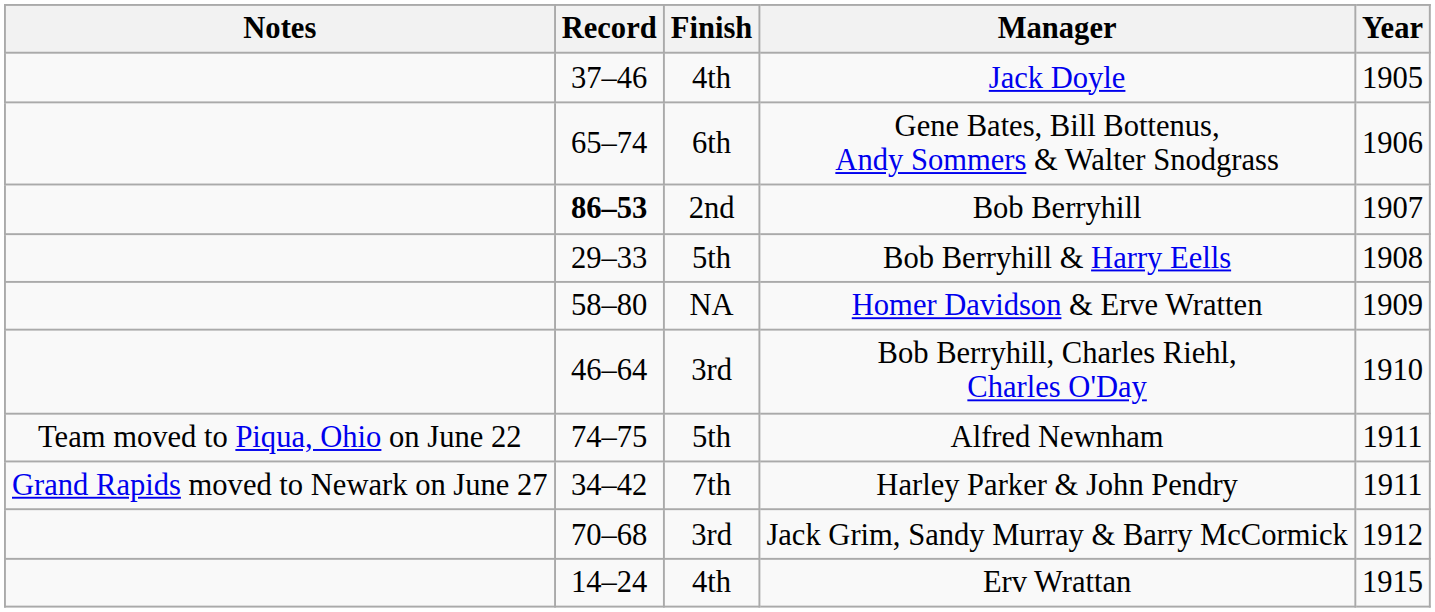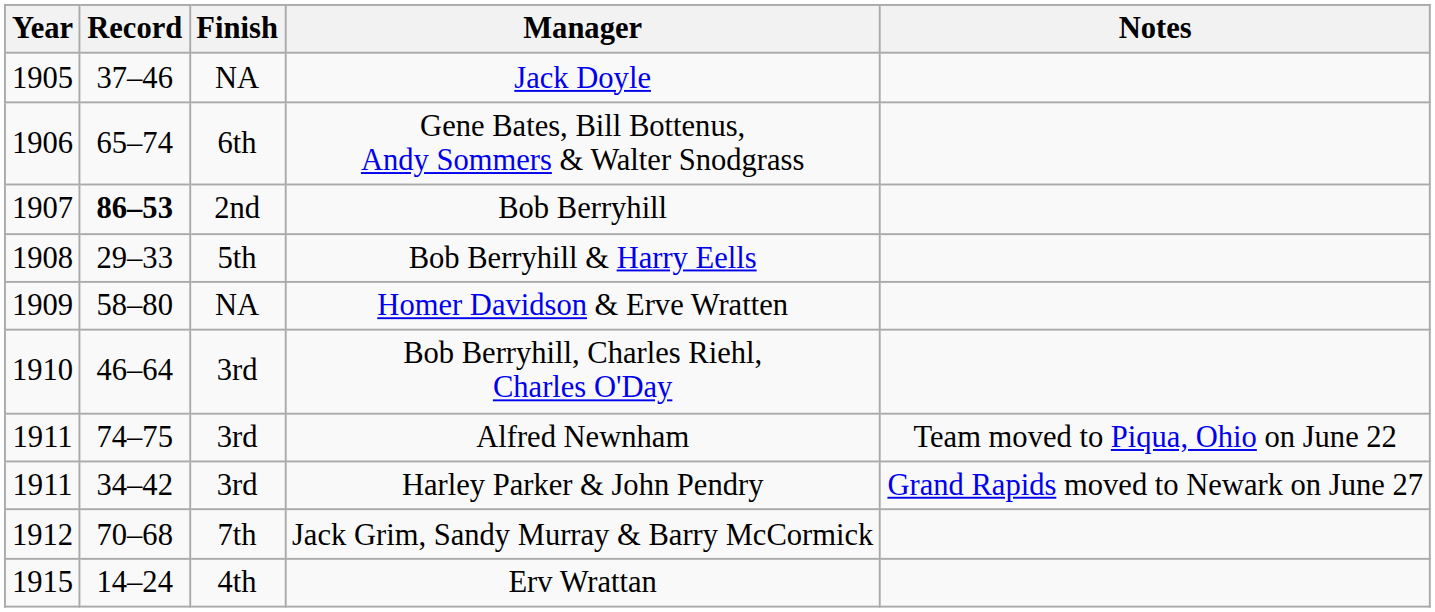 <table class="wikitable">
 <tr>
-<th>Notes</th>
+<th>Year</th>
 <th>Record</th>
 <th>Finish</th>
 <th>Manager</th>
-<th>Year</th>
+<th>Notes</th>
 </tr>
 <tr align=center>
+<td>1905</td>
+<td>37–46</td>
+<td>NA</td>
+<td><a href='#'>Jack Doyle</a></td>
 <td></td>
-<td>37–46</td>
-<td>4th</td>
-<td><a href='#'>Jack Doyle</a></td>
-<td>1905</td>
 </tr>
 <tr align=center>
-<td></td>
+<td>1906</td>
 <td>65–74</td>
 <td>6th</td>
 <td>Gene Bates, Bill Bottenus, <br><a href='#'>Andy Sommers</a> & Walter Snodgrass</td>
-<td>1906</td>
+<td></td>
 </tr>
 <tr align=center>
-<td></td>
+<td>1907</td>
 <td><strong>86–53</strong></td>
 <td>2nd</td>
 <td>Bob Berryhill</td>
-<td>1907</td>
+<td></td>
 </tr>
 <tr align=center>
-<td></td>
+<td>1908</td>
 <td>29–33</td>
 <td>5th</td>
 <td>Bob Berryhill & <a href='#'>Harry Eells</a></td>
-<td>1908</td>
+<td></td>
 </tr>
 <tr align=center>
-<td></td>
+<td>1909</td>
 <td>58–80</td>
 <td>NA</td>
 <td><a href='#'>Homer Davidson</a> & Erve Wratten</td>
-<td>1909</td>
+<td></td>
 </tr>
 <tr align=center>
-<td></td>
+<td>1910</td>
 <td>46–64</td>
 <td>3rd</td>
 <td>Bob Berryhill, Charles Riehl,<br> <a href='#'>Charles O'Day</a></td>
-<td>1910</td>
+<td></td>
 </tr>
 <tr align=center>
+<td>1911</td>
+<td>74–75</td>
+<td>3rd</td>
+<td>Alfred Newnham</td>
 <td>Team moved to <a href='#'>Piqua, Ohio</a> on June 22</td>
-<td>74–75</td>
-<td>5th</td>
-<td>Alfred Newnham</td>
-<td>1911</td>
 </tr>
 <tr align=center>
+<td>1911</td>
+<td>34–42</td>
+<td>3rd</td>
+<td>Harley Parker & John Pendry</td>
 <td><a href='#'>Grand Rapids</a> moved to Newark on June 27</td>
-<td>34–42</td>
-<td>7th</td>
-<td>Harley Parker & John Pendry</td>
-<td>1911</td>
 </tr>
 <tr align=center>
+<td>1912</td>
+<td>70–68</td>
+<td>7th</td>
+<td>Jack Grim, Sandy Murray & Barry McCormick</td>
 <td></td>
-<td>70–68</td>
-<td>3rd</td>
-<td>Jack Grim, Sandy Murray & Barry McCormick</td>
-<td>1912</td>
 </tr>
 <tr align=center>
-<td></td>
+<td>1915</td>
 <td>14–24</td>
 <td>4th</td>
 <td>Erv Wrattan</td>
-<td>1915</td>
+<td></td>
 </tr>
 </table>
